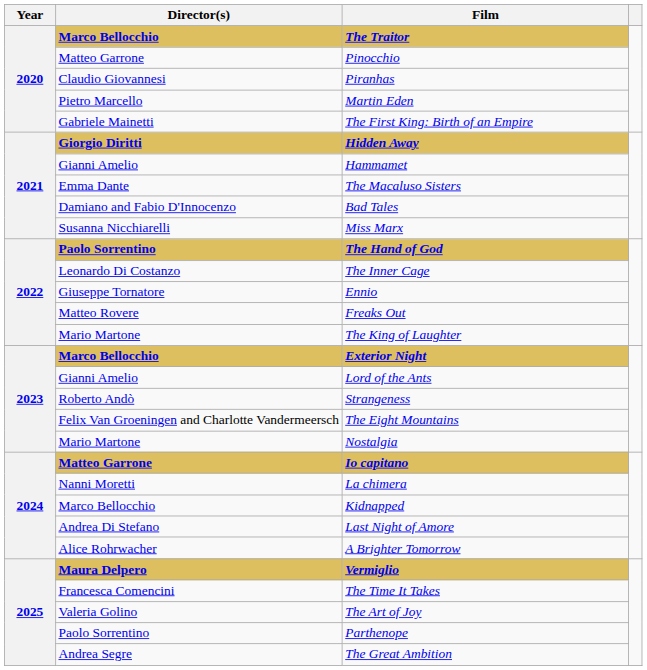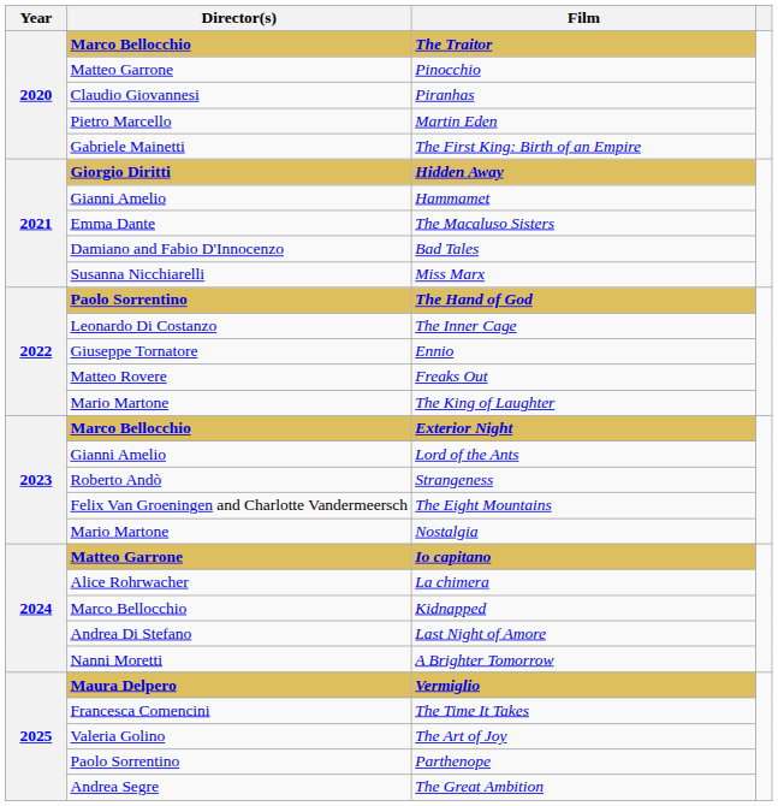 <table class="wikitable">
 <tr>
 <th width="8%">Year</th>
 <th width="45%">Director(s)</th>
 <th width="45%">Film</th>
 <th width="2%" class="unsortable"></th>
 </tr>
 <tr>
 <th rowspan="5" style="text-align:center"><a href='#'>2020</a></th>
 <td style="background:#DDBF5F"><strong><a href='#'>Marco Bellocchio</a></strong></td>
 <td style="background:#DDBF5F"><strong><em><a href='#'>The Traitor</a></em></strong></td>
 <td rowspan="5" style="text-align:center"></td>
 </tr>
 <tr>
 <td><a href='#'>Matteo Garrone</a></td>
 <td><em><a href='#'>Pinocchio</a></em></td>
 </tr>
 <tr>
 <td><a href='#'>Claudio Giovannesi</a></td>
 <td><em><a href='#'>Piranhas</a></em></td>
 </tr>
 <tr>
 <td><a href='#'>Pietro Marcello</a></td>
 <td><em><a href='#'>Martin Eden</a></em></td>
 </tr>
 <tr>
 <td><a href='#'>Gabriele Mainetti</a></td>
 <td><em><a href='#'>The First King: Birth of an Empire</a></em></td>
 </tr>
 <tr>
 <th rowspan="5" style="text-align:center"><a href='#'>2021</a></th>
 <td style="background:#DDBF5F"><strong><a href='#'>Giorgio Diritti</a></strong></td>
 <td style="background:#DDBF5F"><strong><em><a href='#'>Hidden Away</a></em></strong></td>
 <td rowspan="5" style="text-align:center"></td>
 </tr>
 <tr>
 <td><a href='#'>Gianni Amelio</a></td>
 <td><em><a href='#'>Hammamet</a></em></td>
 </tr>
 <tr>
 <td><a href='#'>Emma Dante</a></td>
 <td><em><a href='#'>The Macaluso Sisters</a></em></td>
 </tr>
 <tr>
 <td><a href='#'>Damiano and Fabio D'Innocenzo</a></td>
 <td><em><a href='#'>Bad Tales</a></em></td>
 </tr>
 <tr>
 <td><a href='#'>Susanna Nicchiarelli</a></td>
 <td><em><a href='#'>Miss Marx</a></em></td>
 </tr>
 <tr>
 <th rowspan="5" style="text-align:center"><a href='#'>2022</a></th>
 <td style="background:#DDBF5F"><strong><a href='#'>Paolo Sorrentino</a></strong></td>
 <td style="background:#DDBF5F"><strong><em><a href='#'>The Hand of God</a></em></strong></td>
 <td rowspan="5" style="text-align:center"></td>
 </tr>
 <tr>
 <td><a href='#'>Leonardo Di Costanzo</a></td>
 <td><em><a href='#'>The Inner Cage</a></em></td>
 </tr>
 <tr>
 <td><a href='#'>Giuseppe Tornatore</a></td>
 <td><em><a href='#'>Ennio</a></em></td>
 </tr>
 <tr>
 <td><a href='#'>Matteo Rovere</a></td>
 <td><em><a href='#'>Freaks Out</a></em></td>
 </tr>
 <tr>
 <td><a href='#'>Mario Martone</a></td>
 <td><em><a href='#'>The King of Laughter</a></em></td>
 </tr>
 <tr>
 <th rowspan="5" style="text-align:center"><a href='#'>2023</a></th>
 <td style="background:#DDBF5F"><strong><a href='#'>Marco Bellocchio</a></strong></td>
 <td style="background:#DDBF5F"><strong><em><a href='#'>Exterior Night</a></em></strong></td>
 <td rowspan="5" style="text-align:center"></td>
 </tr>
 <tr>
 <td><a href='#'>Gianni Amelio</a></td>
 <td><em><a href='#'>Lord of the Ants</a></em></td>
 </tr>
 <tr>
 <td><a href='#'>Roberto Andò</a></td>
 <td><em><a href='#'>Strangeness</a></em></td>
 </tr>
 <tr>
 <td><a href='#'>Felix Van Groeningen</a> and Charlotte Vandermeersch</td>
 <td><em><a href='#'>The Eight Mountains</a></em></td>
 </tr>
 <tr>
 <td><a href='#'>Mario Martone</a></td>
 <td><em><a href='#'>Nostalgia</a></em></td>
 </tr>
 <tr>
 <th rowspan="5" style="text-align:center"><a href='#'>2024</a></th>
 <td style="background:#DDBF5F"><strong><a href='#'>Matteo Garrone</a></strong></td>
 <td style="background:#DDBF5F"><strong><em><a href='#'>Io capitano</a></em></strong></td>
 <td rowspan="5" style="text-align:center"></td>
 </tr>
 <tr>
-<td><a href='#'>Nanni Moretti</a></td>
+<td><a href='#'>Alice Rohrwacher</a></td>
 <td><em><a href='#'>La chimera</a></em></td>
 </tr>
 <tr>
 <td><a href='#'>Marco Bellocchio</a></td>
 <td><em><a href='#'>Kidnapped</a></em></td>
 </tr>
 <tr>
 <td><a href='#'>Andrea Di Stefano</a></td>
 <td><em><a href='#'>Last Night of Amore</a></em></td>
 </tr>
 <tr>
-<td><a href='#'>Alice Rohrwacher</a></td>
+<td><a href='#'>Nanni Moretti</a></td>
 <td><em><a href='#'>A Brighter Tomorrow</a></em></td>
 </tr>
 <tr>
 <th rowspan="5" style="text-align:center"><a href='#'>2025</a></th>
 <td style="background:#DDBF5F"><strong><a href='#'>Maura Delpero</a></strong></td>
 <td style="background:#DDBF5F"><strong><em><a href='#'>Vermiglio</a></em></strong></td>
 <td rowspan="5" style="text-align:center"></td>
 </tr>
 <tr>
 <td><a href='#'>Francesca Comencini</a></td>
 <td><em><a href='#'>The Time It Takes</a></em></td>
 </tr>
 <tr>
 <td><a href='#'>Valeria Golino</a></td>
 <td><em><a href='#'>The Art of Joy</a></em></td>
 </tr>
 <tr>
 <td><a href='#'>Paolo Sorrentino</a></td>
 <td><em><a href='#'>Parthenope</a></em></td>
 </tr>
 <tr>
 <td><a href='#'>Andrea Segre</a></td>
 <td><em><a href='#'>The Great Ambition</a></em></td>
 </tr>
 </table>
